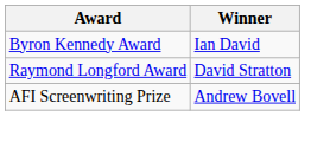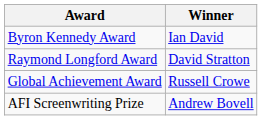 <table class="wikitable">
 <tr>
 <th><strong>Award</strong></th>
 <th><strong>Winner</strong></th>
 </tr>
 <tr>
 <td><a href='#'>Byron Kennedy Award</a></td>
 <td><a href='#'>Ian David</a></td>
 </tr>
 <tr>
 <td><a href='#'>Raymond Longford Award</a></td>
 <td><a href='#'>David Stratton</a></td>
 </tr>
 <tr>
+<td><a href='#'>Global Achievement Award</a></td>
+<td><a href='#'>Russell Crowe</a></td>
+</tr>
+<tr>
 <td>AFI Screenwriting Prize</td>
 <td><a href='#'>Andrew Bovell</a></td>
 </tr>
 </table>
